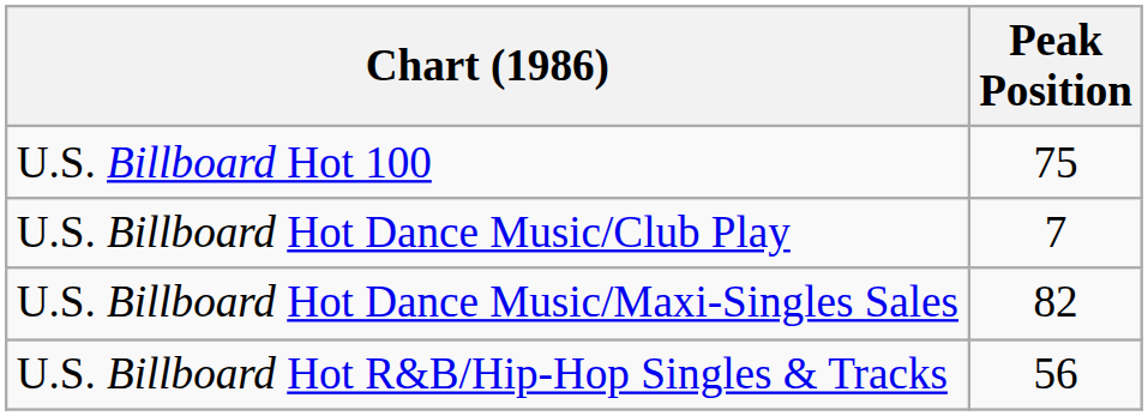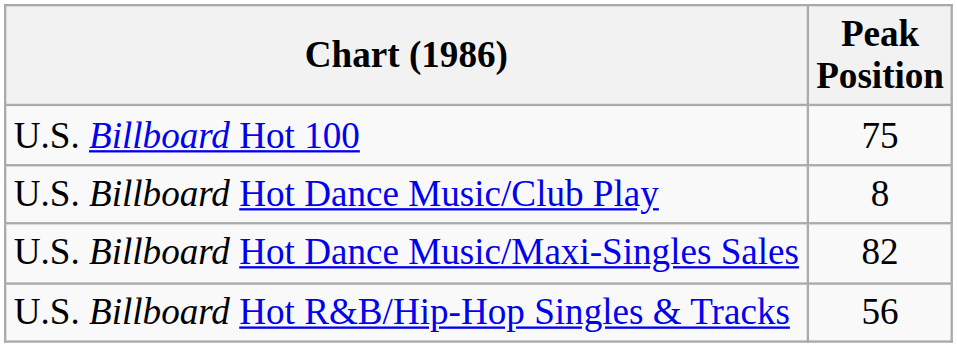 <table class="wikitable">
 <tr>
 <th>Chart (1986)</th>
 <th>Peak<br>Position</th>
 </tr>
 <tr>
 <td>U.S. <a href='#'><em>Billboard</em> Hot 100</a></td>
 <td align="center">75</td>
 </tr>
 <tr>
 <td>U.S. <em>Billboard</em> <a href='#'>Hot Dance Music/Club Play</a></td>
-<td align="center">7</td>
+<td align="center">8</td>
 </tr>
 <tr>
 <td>U.S. <em>Billboard</em> <a href='#'>Hot Dance Music/Maxi-Singles Sales</a></td>
 <td align="center">82</td>
 </tr>
 <tr>
 <td>U.S. <em>Billboard</em> <a href='#'>Hot R&B/Hip-Hop Singles & Tracks</a></td>
 <td align="center">56</td>
 </tr>
 </table>
